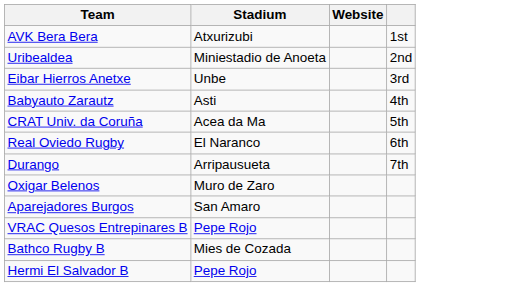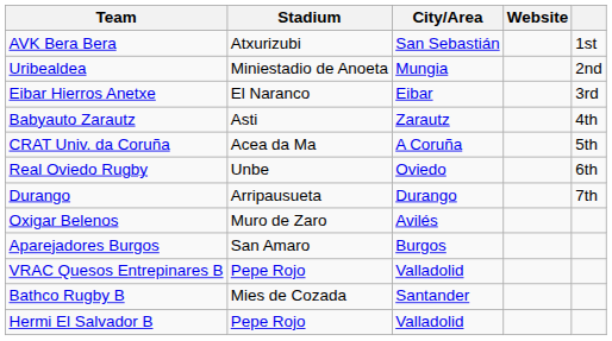 <table class="wikitable sortable">
 <tr>
 <th>Team</th>
 <th>Stadium</th>
+<th>City/Area</th>
 <th>Website</th>
 <th></th>
 </tr>
 <tr>
 <td><a href='#'>AVK Bera Bera</a></td>
 <td>Atxurizubi</td>
+<td><a href='#'>San Sebastián</a></td>
 <td></td>
 <td>1st</td>
 </tr>
 <tr>
 <td><a href='#'>Uribealdea</a></td>
 <td>Miniestadio de Anoeta</td>
+<td><a href='#'>Mungia</a></td>
 <td> </td>
 <td>2nd</td>
 </tr>
 <tr>
 <td><a href='#'>Eibar Hierros Anetxe</a></td>
-<td>Unbe</td>
+<td>El Naranco</td>
+<td><a href='#'>Eibar</a></td>
 <td></td>
 <td>3rd</td>
 </tr>
 <tr>
 <td><a href='#'>Babyauto Zarautz</a></td>
 <td>Asti</td>
+<td><a href='#'>Zarautz</a></td>
 <td></td>
 <td>4th</td>
 </tr>
 <tr>
 <td><a href='#'>CRAT Univ. da Coruña</a></td>
 <td>Acea da Ma</td>
+<td><a href='#'>A Coruña</a></td>
 <td></td>
 <td>5th</td>
 </tr>
 <tr>
 <td><a href='#'>Real Oviedo Rugby</a></td>
-<td>El Naranco</td>
+<td>Unbe</td>
+<td><a href='#'>Oviedo</a></td>
 <td></td>
 <td>6th</td>
 </tr>
 <tr>
 <td><a href='#'>Durango</a></td>
 <td>Arripausueta</td>
+<td><a href='#'>Durango</a></td>
 <td></td>
 <td>7th</td>
 </tr>
 <tr>
 <td><a href='#'>Oxigar Belenos</a></td>
 <td>Muro de Zaro</td>
+<td><a href='#'>Avilés</a></td>
 <td></td>
 <td></td>
 </tr>
 <tr>
 <td><a href='#'>Aparejadores Burgos</a></td>
 <td>San Amaro</td>
+<td><a href='#'>Burgos</a></td>
 <td></td>
 <td></td>
 </tr>
 <tr>
 <td><a href='#'>VRAC Quesos Entrepinares B</a></td>
 <td><a href='#'>Pepe Rojo</a></td>
+<td><a href='#'>Valladolid</a></td>
 <td> </td>
 <td></td>
 </tr>
 <tr>
 <td><a href='#'>Bathco Rugby B</a></td>
 <td>Mies de Cozada</td>
+<td><a href='#'>Santander</a></td>
 <td></td>
 <td></td>
 </tr>
 <tr>
 <td><a href='#'>Hermi El Salvador B</a></td>
 <td><a href='#'>Pepe Rojo</a></td>
+<td><a href='#'>Valladolid</a></td>
 <td></td>
 <td></td>
 </tr>
 </table>
